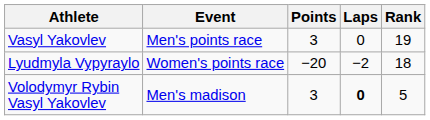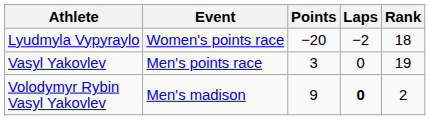 <table class=wikitable style="font-size:90%">
 <tr>
 <th>Athlete</th>
 <th>Event</th>
 <th>Points</th>
 <th>Laps</th>
 <th>Rank</th>
 </tr>
 <tr align=center>
+<td align=left><a href='#'>Lyudmyla Vypyraylo</a></td>
+<td align=left><a href='#'>Women's points race</a></td>
+<td>−20</td>
+<td>−2</td>
+<td>18</td>
+</tr>
+<tr align=center>
 <td align=left><a href='#'>Vasyl Yakovlev</a></td>
 <td align=left><a href='#'>Men's points race</a></td>
 <td>3</td>
 <td>0</td>
 <td>19</td>
 </tr>
 <tr align=center>
-<td align=left><a href='#'>Lyudmyla Vypyraylo</a></td>
-<td align=left><a href='#'>Women's points race</a></td>
-<td>−20</td>
-<td>−2</td>
-<td>18</td>
-</tr>
-<tr align=center>
 <td align=left><a href='#'>Volodymyr Rybin</a><br><a href='#'>Vasyl Yakovlev</a></td>
 <td align=left><a href='#'>Men's madison</a></td>
-<td>3</td>
+<td>9</td>
 <td><strong>0</strong></td>
-<td>5</td>
+<td>2</td>
 </tr>
 </table>
